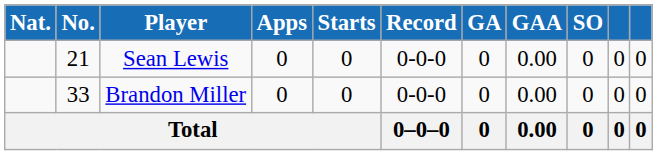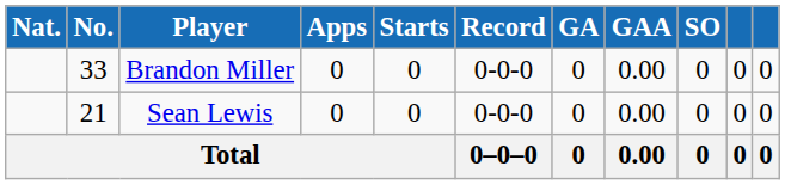 <table class="wikitable plainrowheaders" style="text-align:center">
 <tr>
 <th style="color:white; background:#176DB6; text-align:center;">Nat.</th>
 <th style="color:white; background:#176DB6; text-align:center;">No.</th>
 <th style="color:white; background:#176DB6; text-align:center;">Player</th>
 <th style="color:white; background:#176DB6; text-align:center;">Apps</th>
 <th style="color:white; background:#176DB6; text-align:center;">Starts</th>
 <th style="color:white; background:#176DB6; text-align:center;">Record</th>
 <th style="color:white; background:#176DB6; text-align:center;">GA</th>
 <th style="color:white; background:#176DB6; text-align:center;">GAA</th>
 <th style="color:white; background:#176DB6; text-align:center;">SO</th>
 <th style="color:white; background:#176DB6; text-align:center;"></th>
 <th style="color:white; background:#176DB6; text-align:center;"></th>
 </tr>
 <tr align=center>
 <td></td>
-<td>21</td>
-<td><a href='#'>Sean Lewis</a></td>
+<td>33</td>
+<td><a href='#'>Brandon Miller</a></td>
 <td>0</td>
 <td>0</td>
 <td>0-0-0</td>
 <td>0</td>
 <td>0.00</td>
 <td>0</td>
 <td>0</td>
 <td>0</td>
 </tr>
 <tr align=center>
 <td></td>
-<td>33</td>
-<td><a href='#'>Brandon Miller</a></td>
+<td>21</td>
+<td><a href='#'>Sean Lewis</a></td>
 <td>0</td>
 <td>0</td>
 <td>0-0-0</td>
 <td>0</td>
 <td>0.00</td>
 <td>0</td>
 <td>0</td>
 <td>0</td>
 </tr>
 <tr style="text-align:center;" class="sortbottom">
 <th colspan=5><strong>Total</strong></th>
 <th><strong>0–0–0</strong></th>
 <th><strong>0</strong></th>
 <th><strong>0.00</strong></th>
 <th><strong>0</strong></th>
 <th><strong>0</strong></th>
 <th><strong>0</strong></th>
 </tr>
 </table>
